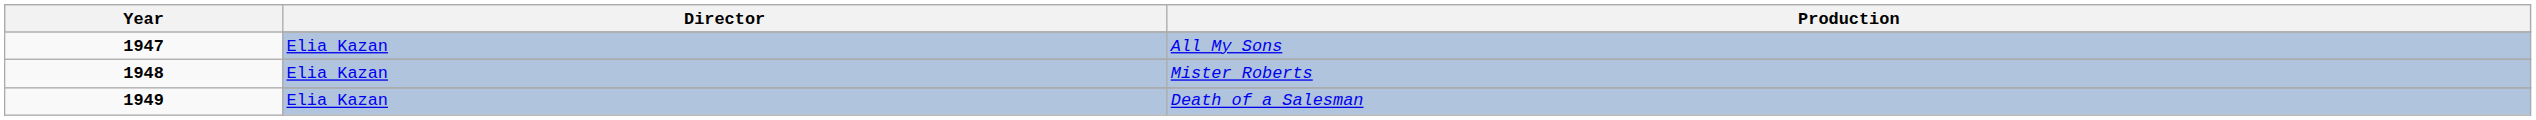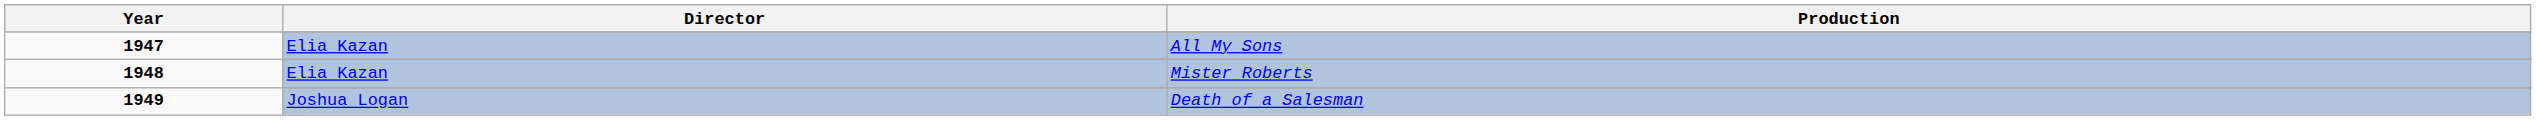 <table class="wikitable" style="width:98%;">
 <tr style="background:#bebebe;">
 <th style="width:11%;">Year</th>
 <th style="width:35%;">Director</th>
 <th style="width:54%;">Production</th>
 </tr>
 <tr>
 <td rowspan="2" align="center"><strong>1947</strong><br></td>
 </tr>
 <tr style="background:#B0C4DE">
 <td><a href='#'>Elia Kazan</a></td>
 <td><em><a href='#'>All My Sons</a></em></td>
 </tr>
 <tr>
 <td rowspan="2" align="center"><strong>1948</strong><br></td>
 </tr>
 <tr style="background:#B0C4DE">
 <td><a href='#'>Elia Kazan</a></td>
 <td><em><a href='#'>Mister Roberts</a></em></td>
 </tr>
 <tr>
 <td rowspan="2" align="center"><strong>1949</strong><br></td>
 </tr>
 <tr style="background:#B0C4DE">
-<td><a href='#'>Elia Kazan</a></td>
+<td><a href='#'>Joshua Logan</a></td>
 <td><em><a href='#'>Death of a Salesman</a></em></td>
 </tr>
 </table>
